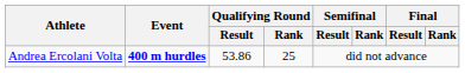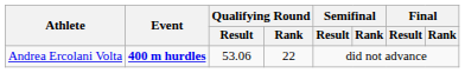 <table class="wikitable" style="font-size:90%">
 <tr>
 <th rowspan="2">Athlete</th>
 <th rowspan="2">Event</th>
 <th colspan="2">Qualifying Round</th>
 <th colspan="2">Semifinal</th>
 <th colspan="2">Final</th>
 </tr>
 <tr style="font-size:95%">
 <th>Result</th>
 <th>Rank</th>
 <th>Result</th>
 <th>Rank</th>
 <th>Result</th>
 <th>Rank</th>
 </tr>
 <tr align=center>
 <td align=left><a href='#'>Andrea Ercolani Volta</a></td>
 <td align=left rowspan=1><strong><a href='#'>400 m hurdles</a></strong></td>
-<td>53.86</td>
-<td>25</td>
+<td>53.06</td>
+<td>22</td>
 <td colspan=4>did not advance</td>
 </tr>
 </table>
